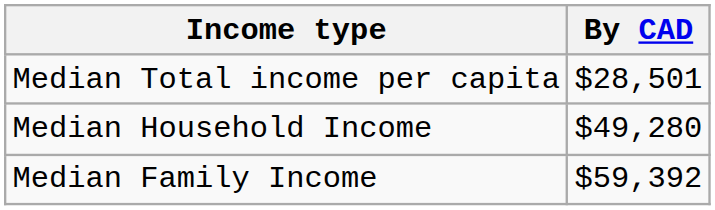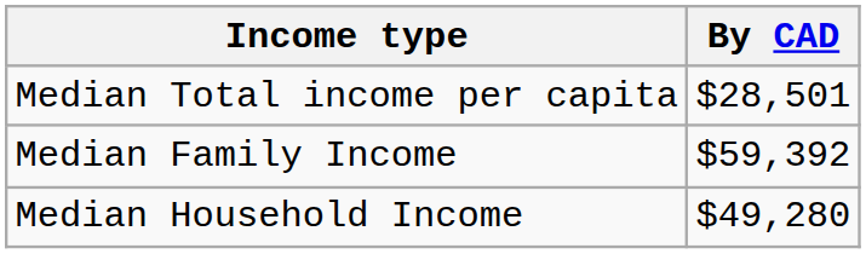 <table class="wikitable">
 <tr>
 <th>Income type</th>
 <th>By <a href='#'>CAD</a></th>
 </tr>
 <tr>
 <td>Median Total income per capita</td>
 <td>$28,501</td>
 </tr>
 <tr>
+<td>Median Family Income</td>
+<td>$59,392</td>
+</tr>
+<tr>
 <td>Median Household Income</td>
 <td>$49,280</td>
 </tr>
-<tr>
-<td>Median Family Income</td>
-<td>$59,392</td>
-</tr>
 </table>
